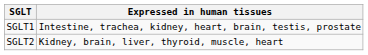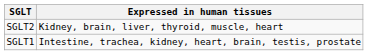 <table class="wikitable">
 <tr>
 <th>SGLT</th>
 <th>Expressed in human tissues</th>
 </tr>
 <tr>
+<td>SGLT2</td>
+<td>Kidney, brain, liver, thyroid, muscle, heart</td>
+</tr>
+<tr>
 <td>SGLT1</td>
 <td>Intestine, trachea, kidney, heart, brain, testis, prostate</td>
 </tr>
-<tr>
-<td>SGLT2</td>
-<td>Kidney, brain, liver, thyroid, muscle, heart</td>
-</tr>
 </table>
